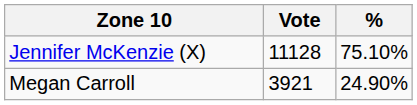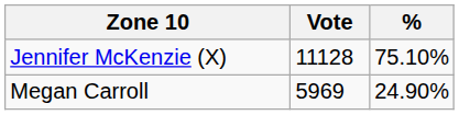 <table class="wikitable">
 <tr>
 <th bgcolor="#DDDDFF" width="200px">Zone 10</th>
 <th bgcolor="#DDDDFF" width="50px">Vote</th>
 <th bgcolor="#DDDDFF" width="30px">%</th>
 </tr>
 <tr>
 <td><a href='#'>Jennifer McKenzie</a> (X)</td>
 <td>11128</td>
 <td>75.10%</td>
 </tr>
 <tr>
 <td>Megan Carroll</td>
-<td>3921</td>
+<td>5969</td>
 <td>24.90%</td>
 </tr>
 </table>
